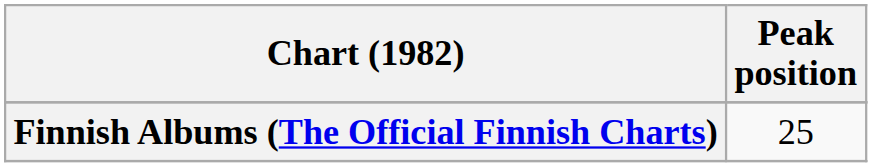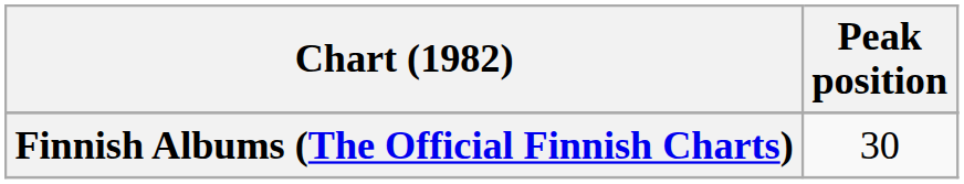 <table class="wikitable sortable plainrowheaders">
 <tr>
 <th>Chart (1982)</th>
 <th>Peak<br>position</th>
 </tr>
 <tr>
 </tr>
 <tr>
 <th scope="row">Finnish Albums (<a href='#'>The Official Finnish Charts</a>)</th>
-<td align="center">25</td>
+<td align="center">30</td>
 </tr>
 <tr>
 </tr>
 </table>
